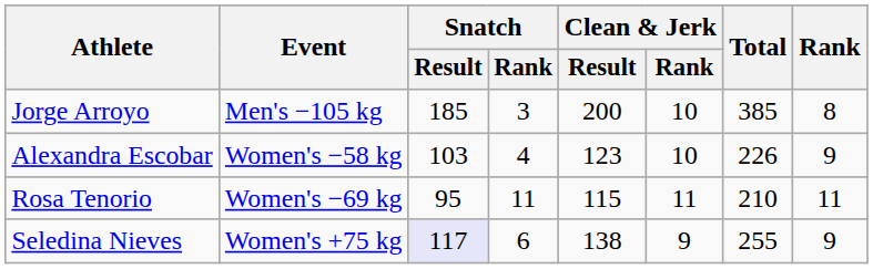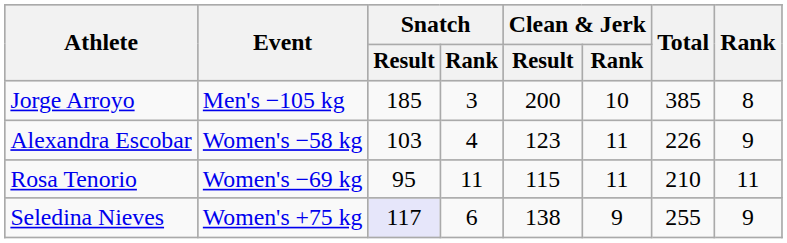 <table class="wikitable" style="font-size:90%">
 <tr>
 <th rowspan="2">Athlete</th>
 <th rowspan="2">Event</th>
 <th colspan="2">Snatch</th>
 <th colspan="2">Clean & Jerk</th>
 <th rowspan="2">Total</th>
 <th rowspan="2">Rank</th>
 </tr>
 <tr style="font-size:95%">
 <th>Result</th>
 <th>Rank</th>
 <th>Result</th>
 <th>Rank</th>
 </tr>
 <tr align=center>
 <td align=left><a href='#'>Jorge Arroyo</a></td>
 <td align=left><a href='#'>Men's −105 kg</a></td>
 <td>185</td>
 <td>3</td>
 <td>200</td>
 <td>10</td>
 <td>385</td>
 <td>8</td>
 </tr>
 <tr align=center>
 <td align=left><a href='#'>Alexandra Escobar</a></td>
 <td align=left><a href='#'>Women's −58 kg</a></td>
 <td>103</td>
 <td>4</td>
 <td>123</td>
-<td>10</td>
+<td>11</td>
 <td>226</td>
 <td>9</td>
 </tr>
 <tr align=center>
 <td align=left><a href='#'>Rosa Tenorio</a></td>
 <td align=left><a href='#'>Women's −69 kg</a></td>
 <td>95</td>
 <td>11</td>
 <td>115</td>
 <td>11</td>
 <td>210</td>
 <td>11</td>
 </tr>
 <tr align=center>
 <td align=left><a href='#'>Seledina Nieves</a></td>
 <td align=left><a href='#'>Women's +75 kg</a></td>
 <td style="background: lavender;">117</td>
 <td>6</td>
 <td>138</td>
 <td>9</td>
 <td>255</td>
 <td>9</td>
 </tr>
 </table>
